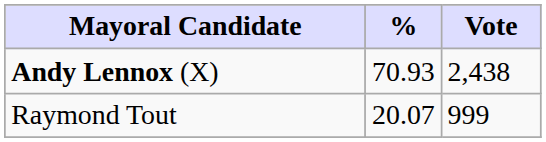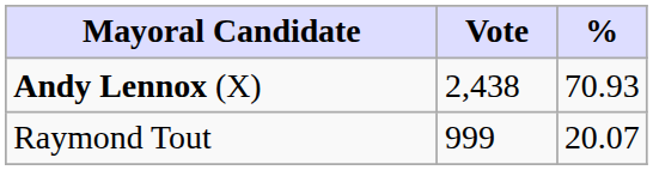 <table class="wikitable">
 <tr>
 <th style="background:#ddf; width:200px;">Mayoral Candidate</th>
+<th style="background:#ddf; width:50px;">Vote</th>
 <th style="background:#ddf; width:30px;">%</th>
-<th style="background:#ddf; width:50px;">Vote</th>
 </tr>
 <tr>
 <td><strong>Andy Lennox</strong> (X)</td>
+<td>2,438</td>
 <td>70.93</td>
-<td>2,438</td>
 </tr>
 <tr>
 <td>Raymond Tout</td>
+<td>999</td>
 <td>20.07</td>
-<td>999</td>
 </tr>
 </table>
